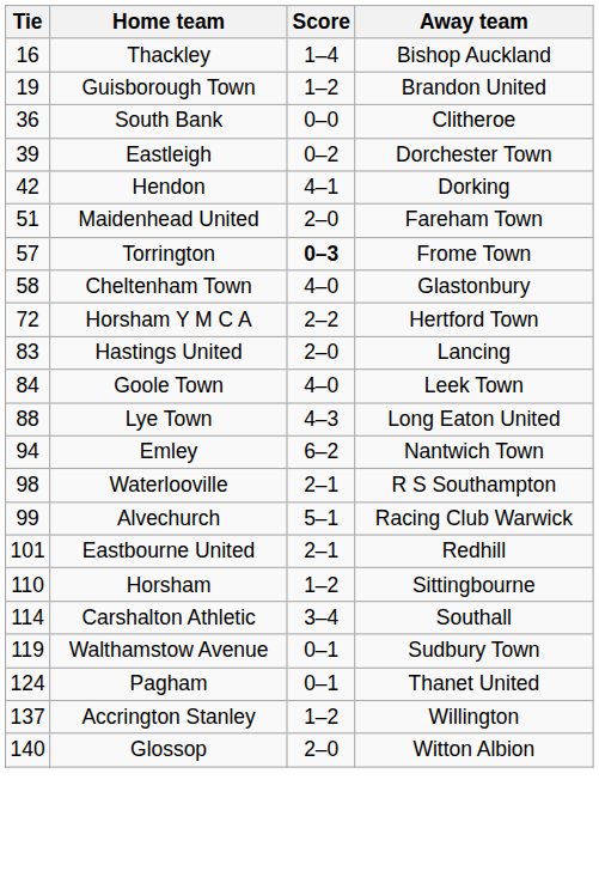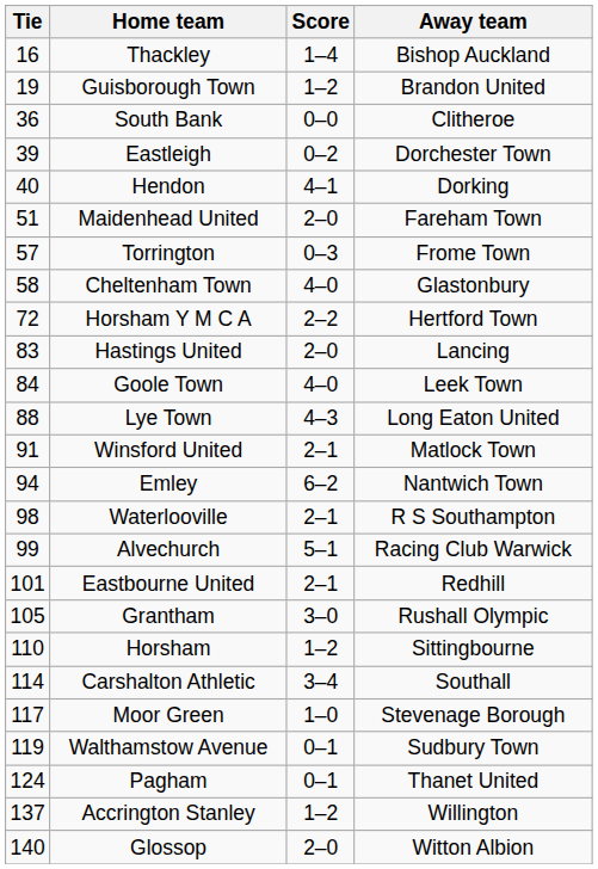 <table class="wikitable" style="text-align:center;">
 <tr>
 <th width=20>Tie</th>
 <th width=175>Home team</th>
 <th width=20>Score</th>
 <th width=175>Away team</th>
 </tr>
 <tr>
 <td>16</td>
 <td>Thackley</td>
 <td>1–4</td>
 <td>Bishop Auckland</td>
 </tr>
 <tr>
 <td>19</td>
 <td>Guisborough Town</td>
 <td>1–2</td>
 <td>Brandon United</td>
 </tr>
 <tr>
 <td>36</td>
 <td>South Bank</td>
 <td>0–0</td>
 <td>Clitheroe</td>
 </tr>
 <tr>
 <td>39</td>
 <td>Eastleigh</td>
 <td>0–2</td>
 <td>Dorchester Town</td>
 </tr>
 <tr>
-<td>42</td>
+<td>40</td>
 <td>Hendon</td>
 <td>4–1</td>
 <td>Dorking</td>
 </tr>
 <tr>
 <td>51</td>
 <td>Maidenhead United</td>
 <td>2–0</td>
 <td>Fareham Town</td>
 </tr>
 <tr>
 <td>57</td>
 <td>Torrington</td>
-<td><strong>0–3</strong></td>
+<td>0–3</td>
 <td>Frome Town</td>
 </tr>
 <tr>
 <td>58</td>
 <td>Cheltenham Town</td>
 <td>4–0</td>
 <td>Glastonbury</td>
 </tr>
 <tr>
 <td>72</td>
 <td>Horsham Y M C A</td>
 <td>2–2</td>
 <td>Hertford Town</td>
 </tr>
 <tr>
 <td>83</td>
 <td>Hastings United</td>
 <td>2–0</td>
 <td>Lancing</td>
 </tr>
 <tr>
 <td>84</td>
 <td>Goole Town</td>
 <td>4–0</td>
 <td>Leek Town</td>
 </tr>
 <tr>
 <td>88</td>
 <td>Lye Town</td>
 <td>4–3</td>
 <td>Long Eaton United</td>
 </tr>
 <tr>
+<td>91</td>
+<td>Winsford United</td>
+<td>2–1</td>
+<td>Matlock Town</td>
+</tr>
+<tr>
 <td>94</td>
 <td>Emley</td>
 <td>6–2</td>
 <td>Nantwich Town</td>
 </tr>
 <tr>
 <td>98</td>
 <td>Waterlooville</td>
 <td>2–1</td>
 <td>R S Southampton</td>
 </tr>
 <tr>
 <td>99</td>
 <td>Alvechurch</td>
 <td>5–1</td>
 <td>Racing Club Warwick</td>
 </tr>
 <tr>
 <td>101</td>
 <td>Eastbourne United</td>
 <td>2–1</td>
 <td>Redhill</td>
 </tr>
 <tr>
+<td>105</td>
+<td>Grantham</td>
+<td>3–0</td>
+<td>Rushall Olympic</td>
+</tr>
+<tr>
 <td>110</td>
 <td>Horsham</td>
 <td>1–2</td>
 <td>Sittingbourne</td>
 </tr>
 <tr>
 <td>114</td>
 <td>Carshalton Athletic</td>
 <td>3–4</td>
 <td>Southall</td>
+</tr>
+<tr>
+<td>117</td>
+<td>Moor Green</td>
+<td>1–0</td>
+<td>Stevenage Borough</td>
 </tr>
 <tr>
 <td>119</td>
 <td>Walthamstow Avenue</td>
 <td>0–1</td>
 <td>Sudbury Town</td>
 </tr>
 <tr>
 <td>124</td>
 <td>Pagham</td>
 <td>0–1</td>
 <td>Thanet United</td>
 </tr>
 <tr>
 <td>137</td>
 <td>Accrington Stanley</td>
 <td>1–2</td>
 <td>Willington</td>
 </tr>
 <tr>
 <td>140</td>
 <td>Glossop</td>
 <td>2–0</td>
 <td>Witton Albion</td>
 </tr>
 </table>
